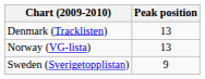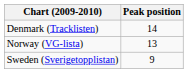 <table class="wikitable">
 <tr>
 <th>Chart (2009-2010)</th>
 <th>Peak position</th>
 </tr>
 <tr>
 <td>Denmark (<a href='#'>Tracklisten</a>)</td>
-<td align="center">13</td>
+<td align="center">14</td>
 </tr>
 <tr>
 <td>Norway (<a href='#'>VG-lista</a>)</td>
 <td align="center">13</td>
 </tr>
 <tr>
 <td>Sweden (<a href='#'>Sverigetopplistan</a>)</td>
 <td align="center">9</td>
 </tr>
 </table>
